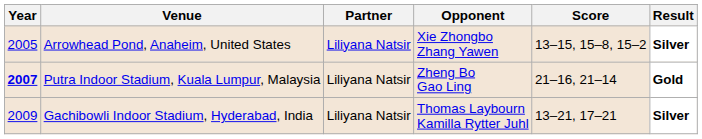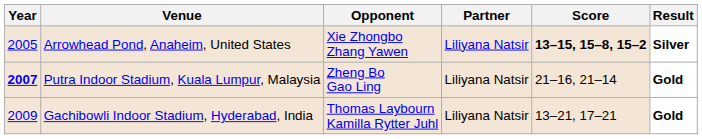 <table class="sortable wikitable" style="font-size: 90%">
 <tr>
 <th>Year</th>
 <th>Venue</th>
+<th>Opponent</th>
 <th>Partner</th>
-<th>Opponent</th>
 <th>Score</th>
 <th>Result</th>
 </tr>
 <tr style="background:#F3E6D7">
 <td align="center"><a href='#'>2005</a></td>
 <td align="left"><a href='#'>Arrowhead Pond</a>, <a href='#'>Anaheim</a>, United States</td>
+<td align="left"> <a href='#'>Xie Zhongbo</a> <br>  <a href='#'>Zhang Yawen</a></td>
 <td align="left"> <a href='#'>Liliyana Natsir</a></td>
-<td align="left"> <a href='#'>Xie Zhongbo</a> <br>  <a href='#'>Zhang Yawen</a></td>
-<td align="left">13–15, 15–8, 15–2</td>
+<td align="left"><strong>13–15, 15–8, 15–2</strong></td>
 <td style="text-align:left; background:white"> <strong>Silver</strong></td>
 </tr>
 <tr style="background:#F3E6D7">
 <td align="center"><strong><a href='#'>2007</a></strong></td>
 <td align="left"><a href='#'>Putra Indoor Stadium</a>, <a href='#'>Kuala Lumpur</a>, Malaysia</td>
+<td align="left"> <a href='#'>Zheng Bo</a> <br>  <a href='#'>Gao Ling</a></td>
 <td align="left"> Liliyana Natsir</td>
-<td align="left"> <a href='#'>Zheng Bo</a> <br>  <a href='#'>Gao Ling</a></td>
 <td align="left">21–16, 21–14</td>
 <td style="text-align:left; background:white"> <strong>Gold</strong></td>
 </tr>
 <tr style="background:#F3E6D7">
 <td align="center"><a href='#'>2009</a></td>
 <td align="left"><a href='#'>Gachibowli Indoor Stadium</a>, <a href='#'>Hyderabad</a>, India</td>
+<td align="left"> <a href='#'>Thomas Laybourn</a> <br>  <a href='#'>Kamilla Rytter Juhl</a></td>
 <td align="left"> Liliyana Natsir</td>
-<td align="left"> <a href='#'>Thomas Laybourn</a> <br>  <a href='#'>Kamilla Rytter Juhl</a></td>
 <td align="left">13–21, 17–21</td>
-<td style="text-align:left; background:white"> <strong>Silver</strong></td>
+<td style="text-align:left; background:white"> <strong>Gold</strong></td>
 </tr>
 </table>
